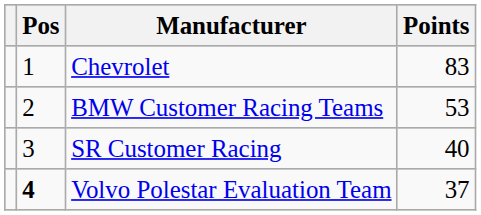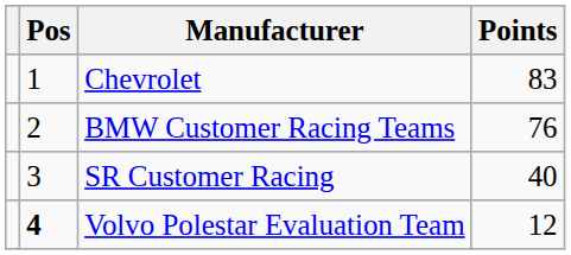 <table class="wikitable" style="font-size: 95%;">
 <tr>
 <th></th>
 <th>Pos</th>
 <th>Manufacturer</th>
 <th>Points</th>
 </tr>
 <tr>
 <td align="left"></td>
 <td>1</td>
 <td> <a href='#'>Chevrolet</a></td>
 <td align="right">83</td>
 </tr>
 <tr>
 <td align="left"></td>
 <td>2</td>
 <td> <a href='#'>BMW Customer Racing Teams</a></td>
-<td align="right">53</td>
+<td align="right">76</td>
 </tr>
 <tr>
 <td align="left"></td>
 <td>3</td>
 <td> <a href='#'>SR Customer Racing</a></td>
 <td align="right">40</td>
 </tr>
 <tr>
 <td align="left"></td>
 <td><strong>4</strong></td>
 <td> <a href='#'>Volvo Polestar Evaluation Team</a></td>
-<td align="right">37</td>
+<td align="right">12</td>
 </tr>
 </table>
